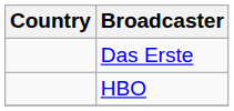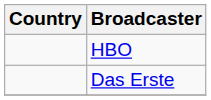 <table class="wikitable">
 <tr>
 <th align=center>Country</th>
 <th align=center>Broadcaster</th>
 </tr>
 <tr>
 <td></td>
-<td><a href='#'>Das Erste</a></td>
+<td><a href='#'>HBO</a></td>
 </tr>
 <tr>
 <td></td>
-<td><a href='#'>HBO</a></td>
+<td><a href='#'>Das Erste</a></td>
 </tr>
 <tr>
 </tr>
 </table>
